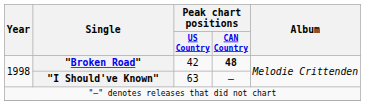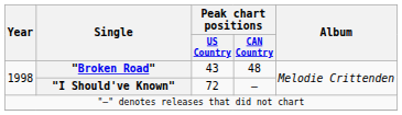 <table class="wikitable plainrowheaders" style="text-align:center;">
 <tr>
 <th rowspan="2">Year</th>
 <th rowspan="2" style="width:14em;">Single</th>
 <th colspan="2">Peak chart<br>positions</th>
 <th rowspan="2">Album</th>
 </tr>
 <tr style="font-size:smaller;">
 <th width="45"><a href='#'>US Country</a></th>
 <th width="45"><a href='#'>CAN Country</a></th>
 </tr>
 <tr>
 <td rowspan="2">1998</td>
 <th scope="row">"<a href='#'>Broken Road</a>"</th>
-<td>42</td>
-<td><strong>48</strong></td>
+<td>43</td>
+<td>48</td>
 <td align="left" rowspan="2"><em>Melodie Crittenden</em></td>
 </tr>
 <tr>
 <th scope="row">"I Should've Known"</th>
-<td>63</td>
+<td>72</td>
 <td>—</td>
 </tr>
 <tr>
 <td colspan="5" style="font-size:8pt">"—" denotes releases that did not chart</td>
 </tr>
 <tr>
 </tr>
 </table>
